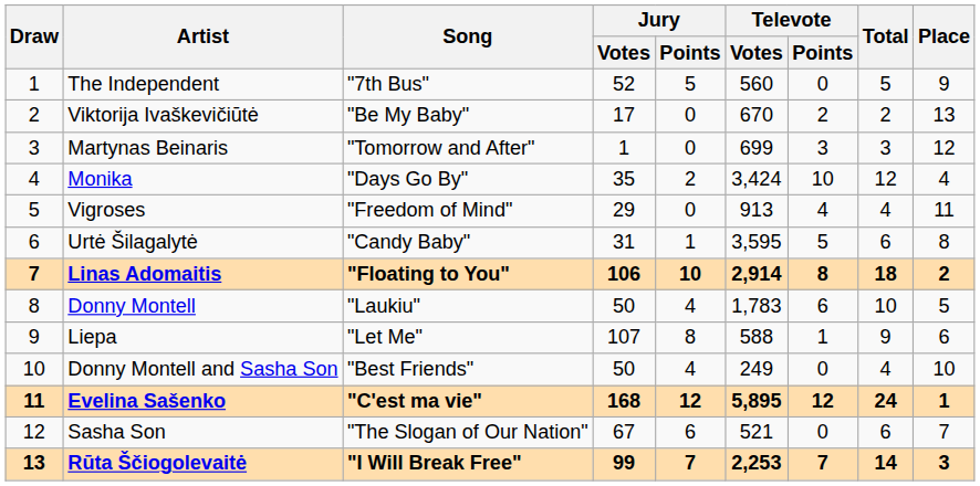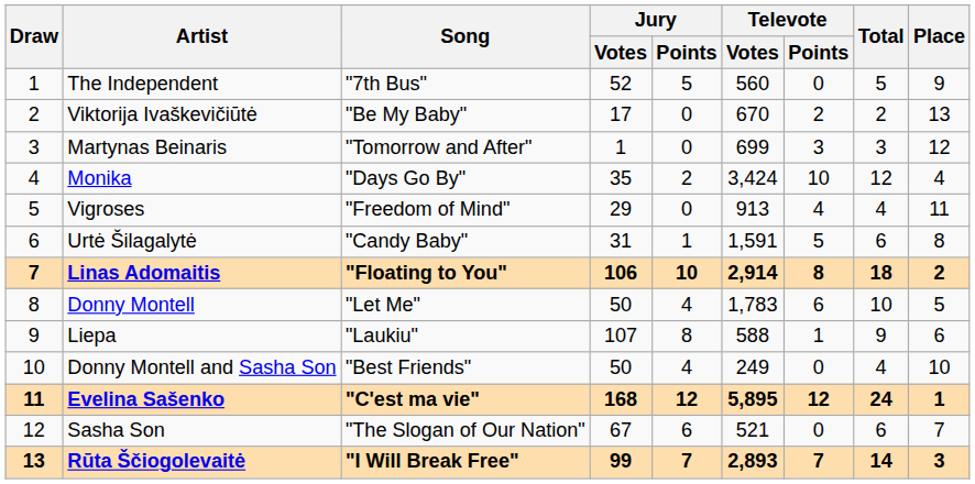 <table class="sortable wikitable" style="margin: 1em auto 1em auto; text-align:center;">
 <tr>
 <th rowspan="2">Draw</th>
 <th rowspan="2">Artist</th>
 <th rowspan="2">Song</th>
 <th colspan="2">Jury</th>
 <th colspan="2">Televote</th>
 <th rowspan="2">Total</th>
 <th rowspan="2">Place</th>
 </tr>
 <tr>
 <th>Votes</th>
 <th>Points</th>
 <th>Votes</th>
 <th>Points</th>
 </tr>
 <tr>
 <td>1</td>
 <td align="left" data-sort-value="Independent, The">The Independent</td>
 <td align="left">"7th Bus"</td>
 <td>52</td>
 <td>5</td>
 <td>560</td>
 <td>0</td>
 <td>5</td>
 <td>9</td>
 </tr>
 <tr>
 <td>2</td>
 <td align="left">Viktorija Ivaškevičiūtė</td>
 <td align="left">"Be My Baby"</td>
 <td>17</td>
 <td>0</td>
 <td>670</td>
 <td>2</td>
 <td>2</td>
 <td>13</td>
 </tr>
 <tr>
 <td>3</td>
 <td align="left">Martynas Beinaris</td>
 <td align="left">"Tomorrow and After"</td>
 <td>1</td>
 <td>0</td>
 <td>699</td>
 <td>3</td>
 <td>3</td>
 <td>12</td>
 </tr>
 <tr>
 <td>4</td>
 <td align="left"><a href='#'>Monika</a></td>
 <td align="left">"Days Go By"</td>
 <td>35</td>
 <td>2</td>
 <td>3,424</td>
 <td>10</td>
 <td>12</td>
 <td>4</td>
 </tr>
 <tr>
 <td>5</td>
 <td align="left">Vigroses</td>
 <td align="left">"Freedom of Mind"</td>
 <td>29</td>
 <td>0</td>
 <td>913</td>
 <td>4</td>
 <td>4</td>
 <td>11</td>
 </tr>
 <tr>
 <td>6</td>
 <td align="left">Urtė Šilagalytė</td>
 <td align="left">"Candy Baby"</td>
 <td>31</td>
 <td>1</td>
-<td>3,595</td>
+<td>1,591</td>
 <td>5</td>
 <td>6</td>
 <td>8</td>
 </tr>
 <tr style="font-weight:bold; background:navajowhite;">
 <td>7</td>
 <td align="left"><a href='#'>Linas Adomaitis</a></td>
 <td align="left">"Floating to You"</td>
 <td>106</td>
 <td>10</td>
 <td>2,914</td>
 <td>8</td>
 <td>18</td>
 <td>2</td>
 </tr>
 <tr>
 <td>8</td>
 <td align="left"><a href='#'>Donny Montell</a></td>
-<td align="left">"Laukiu"</td>
+<td align="left">"Let Me"</td>
 <td>50</td>
 <td>4</td>
 <td>1,783</td>
 <td>6</td>
 <td>10</td>
 <td>5</td>
 </tr>
 <tr>
 <td>9</td>
 <td align="left">Liepa</td>
-<td align="left">"Let Me"</td>
+<td align="left">"Laukiu"</td>
 <td>107</td>
 <td>8</td>
 <td>588</td>
 <td>1</td>
 <td>9</td>
 <td>6</td>
 </tr>
 <tr>
 <td>10</td>
 <td align="left">Donny Montell and <a href='#'>Sasha Son</a></td>
 <td align="left">"Best Friends"</td>
 <td>50</td>
 <td>4</td>
 <td>249</td>
 <td>0</td>
 <td>4</td>
 <td>10</td>
 </tr>
 <tr style="font-weight:bold; background:navajowhite;">
 <td>11</td>
 <td align="left"><a href='#'>Evelina Sašenko</a></td>
 <td align="left">"C'est ma vie"</td>
 <td>168</td>
 <td>12</td>
 <td>5,895</td>
 <td>12</td>
 <td>24</td>
 <td>1</td>
 </tr>
 <tr>
 <td>12</td>
 <td align="left">Sasha Son</td>
 <td align="left">"The Slogan of Our Nation"</td>
 <td>67</td>
 <td>6</td>
 <td>521</td>
 <td>0</td>
 <td>6</td>
 <td>7</td>
 </tr>
 <tr style="font-weight:bold; background:navajowhite;">
 <td>13</td>
 <td align="left"><a href='#'>Rūta Ščiogolevaitė</a></td>
 <td align="left">"I Will Break Free"</td>
 <td>99</td>
 <td>7</td>
-<td>2,253</td>
+<td>2,893</td>
 <td>7</td>
 <td>14</td>
 <td>3</td>
 </tr>
 </table>
